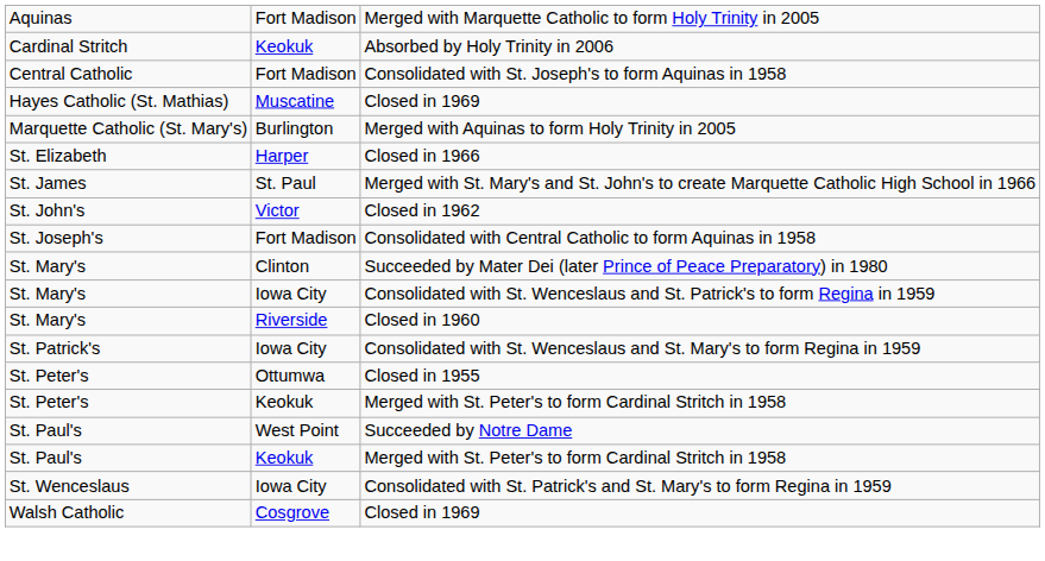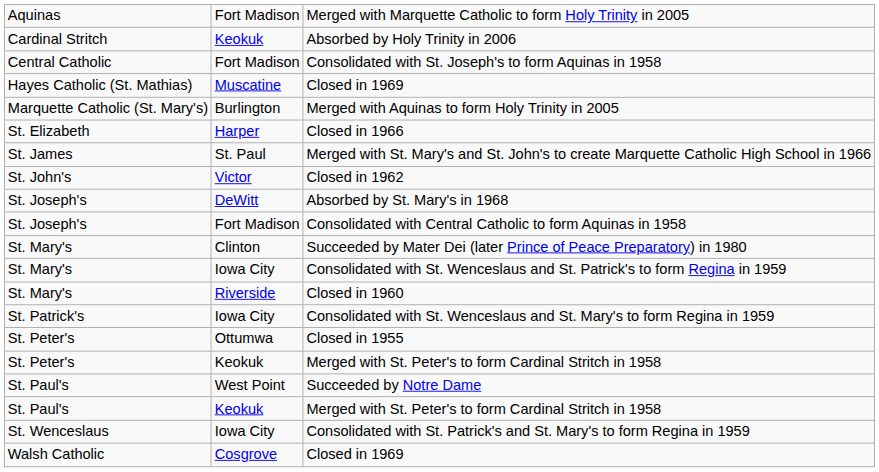 <table class="wikitable" border="1">
 <tr>
 <td>Aquinas</td>
 <td>Fort Madison</td>
 <td>Merged with Marquette Catholic to form <a href='#'>Holy Trinity</a> in 2005</td>
 </tr>
 <tr>
 <td>Cardinal Stritch</td>
 <td><a href='#'>Keokuk</a></td>
 <td>Absorbed by Holy Trinity in 2006</td>
 </tr>
 <tr>
 <td>Central Catholic</td>
 <td>Fort Madison</td>
 <td>Consolidated with St. Joseph's to form Aquinas in 1958</td>
 </tr>
 <tr>
 <td>Hayes Catholic (St. Mathias)</td>
 <td><a href='#'>Muscatine</a></td>
 <td>Closed in 1969</td>
 </tr>
 <tr>
 <td>Marquette Catholic (St. Mary's)</td>
 <td>Burlington</td>
 <td>Merged with Aquinas to form Holy Trinity in 2005</td>
 </tr>
 <tr>
 <td>St. Elizabeth</td>
 <td><a href='#'>Harper</a></td>
 <td>Closed in 1966</td>
 </tr>
 <tr>
 <td>St. James</td>
 <td>St. Paul</td>
 <td>Merged with St. Mary's and St. John's to create Marquette Catholic High School in 1966</td>
 </tr>
 <tr>
 <td>St. John's</td>
 <td><a href='#'>Victor</a></td>
 <td>Closed in 1962</td>
+</tr>
+<tr>
+<td>St. Joseph's</td>
+<td><a href='#'>DeWitt</a></td>
+<td>Absorbed by St. Mary's in 1968</td>
 </tr>
 <tr>
 <td>St. Joseph's</td>
 <td>Fort Madison</td>
 <td>Consolidated with Central Catholic to form Aquinas in 1958</td>
 </tr>
 <tr>
 <td>St. Mary's</td>
 <td>Clinton</td>
 <td>Succeeded by Mater Dei (later <a href='#'>Prince of Peace Preparatory</a>) in 1980</td>
 </tr>
 <tr>
 <td>St. Mary's</td>
 <td>Iowa City</td>
 <td>Consolidated with St. Wenceslaus and St. Patrick's to form <a href='#'>Regina</a> in 1959</td>
 </tr>
 <tr>
 <td>St. Mary's</td>
 <td><a href='#'>Riverside</a></td>
 <td>Closed in 1960</td>
 </tr>
 <tr>
 <td>St. Patrick's</td>
 <td>Iowa City</td>
 <td>Consolidated with St. Wenceslaus and St. Mary's to form Regina in 1959</td>
 </tr>
 <tr>
 <td>St. Peter's</td>
 <td>Ottumwa</td>
 <td>Closed in 1955</td>
 </tr>
 <tr>
 <td>St. Peter's</td>
 <td>Keokuk</td>
 <td>Merged with St. Peter's to form Cardinal Stritch in 1958</td>
 </tr>
 <tr>
 <td>St. Paul's</td>
 <td>West Point</td>
 <td>Succeeded by <a href='#'>Notre Dame</a></td>
 </tr>
 <tr>
 <td>St. Paul's</td>
 <td><a href='#'>Keokuk</a></td>
 <td>Merged with St. Peter's to form Cardinal Stritch in 1958</td>
 </tr>
 <tr>
 <td>St. Wenceslaus</td>
 <td>Iowa City</td>
 <td>Consolidated with St. Patrick's and St. Mary's to form Regina in 1959</td>
 </tr>
 <tr>
 <td>Walsh Catholic</td>
 <td><a href='#'>Cosgrove</a></td>
 <td>Closed in 1969</td>
 </tr>
 </table>
